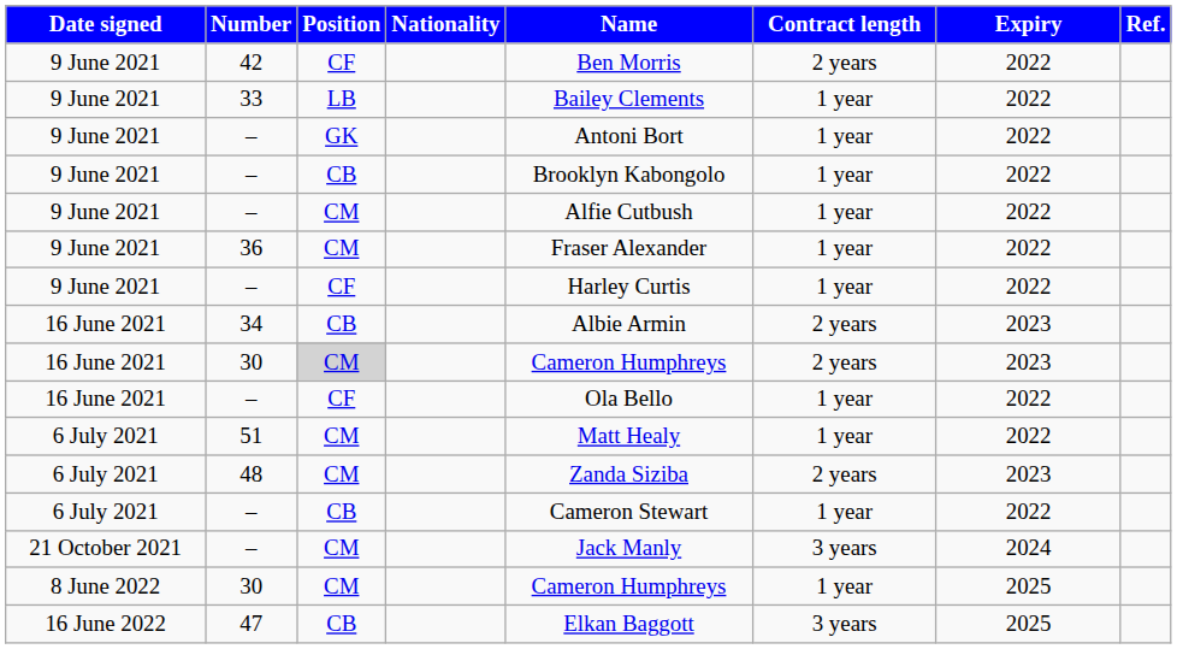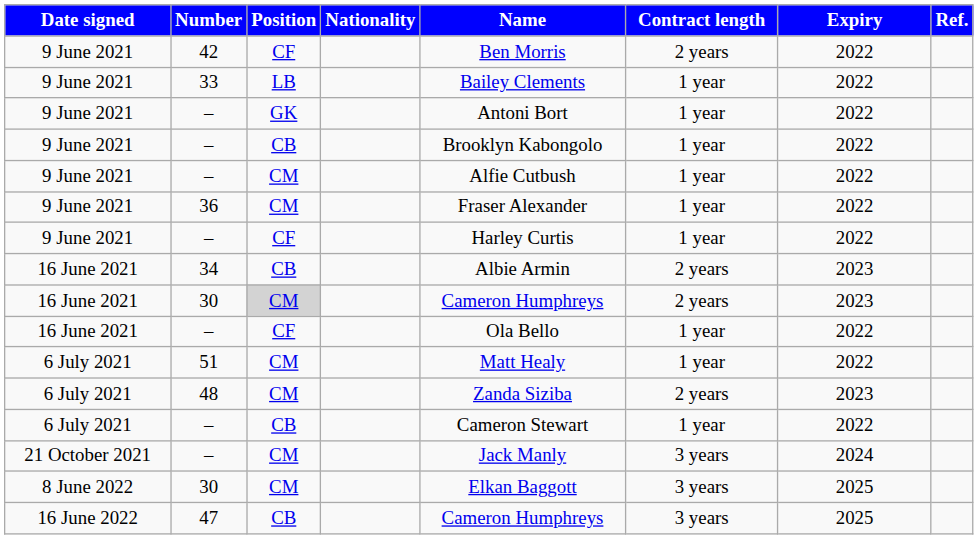 <table class="wikitable"  style="text-align:center; font-size:90%; ">
 <tr>
 <th style="background:blue; color:white; width:120px;">Date signed</th>
 <th style="background:blue; color:white; width:50px;">Number</th>
 <th style="background:blue; color:white; width:50px;">Position</th>
 <th style="background:blue; color:white; width:50px;">Nationality</th>
 <th style="background:blue; color:white; width:150px;">Name</th>
 <th style="background:blue; color:white; width:110px;">Contract length</th>
 <th style="background:blue; color:white; width:110px;">Expiry</th>
 <th style="background:blue; color:white; width:25px;">Ref.</th>
 </tr>
 <tr>
 <td>9 June 2021</td>
 <td>42</td>
 <td><a href='#'>CF</a></td>
 <td></td>
 <td><a href='#'>Ben Morris</a></td>
 <td>2 years</td>
 <td>2022</td>
 <td></td>
 </tr>
 <tr>
 <td>9 June 2021</td>
 <td>33</td>
 <td><a href='#'>LB</a></td>
 <td></td>
 <td><a href='#'>Bailey Clements</a></td>
 <td>1 year</td>
 <td>2022</td>
 <td></td>
 </tr>
 <tr>
 <td>9 June 2021</td>
 <td>–</td>
 <td><a href='#'>GK</a></td>
 <td></td>
 <td>Antoni Bort</td>
 <td>1 year</td>
 <td>2022</td>
 <td></td>
 </tr>
 <tr>
 <td>9 June 2021</td>
 <td>–</td>
 <td><a href='#'>CB</a></td>
 <td></td>
 <td>Brooklyn Kabongolo</td>
 <td>1 year</td>
 <td>2022</td>
 <td></td>
 </tr>
 <tr>
 <td>9 June 2021</td>
 <td>–</td>
 <td><a href='#'>CM</a></td>
 <td></td>
 <td>Alfie Cutbush</td>
 <td>1 year</td>
 <td>2022</td>
 <td></td>
 </tr>
 <tr>
 <td>9 June 2021</td>
 <td>36</td>
 <td><a href='#'>CM</a></td>
 <td></td>
 <td>Fraser Alexander</td>
 <td>1 year</td>
 <td>2022</td>
 <td></td>
 </tr>
 <tr>
 <td>9 June 2021</td>
 <td>–</td>
 <td><a href='#'>CF</a></td>
 <td></td>
 <td>Harley Curtis</td>
 <td>1 year</td>
 <td>2022</td>
 <td></td>
 </tr>
 <tr>
 <td>16 June 2021</td>
 <td>34</td>
 <td><a href='#'>CB</a></td>
 <td></td>
 <td>Albie Armin</td>
 <td>2 years</td>
 <td>2023</td>
 <td></td>
 </tr>
 <tr>
 <td>16 June 2021</td>
 <td>30</td>
 <td style="background: lightgrey;"><a href='#'>CM</a></td>
 <td></td>
 <td><a href='#'>Cameron Humphreys</a></td>
 <td>2 years</td>
 <td>2023</td>
 <td></td>
 </tr>
 <tr>
 <td>16 June 2021</td>
 <td>–</td>
 <td><a href='#'>CF</a></td>
 <td></td>
 <td>Ola Bello</td>
 <td>1 year</td>
 <td>2022</td>
 <td></td>
 </tr>
 <tr>
 <td>6 July 2021</td>
 <td>51</td>
 <td><a href='#'>CM</a></td>
 <td></td>
 <td><a href='#'>Matt Healy</a></td>
 <td>1 year</td>
 <td>2022</td>
 <td></td>
 </tr>
 <tr>
 <td>6 July 2021</td>
 <td>48</td>
 <td><a href='#'>CM</a></td>
 <td></td>
 <td><a href='#'>Zanda Siziba</a></td>
 <td>2 years</td>
 <td>2023</td>
 <td></td>
 </tr>
 <tr>
 <td>6 July 2021</td>
 <td>–</td>
 <td><a href='#'>CB</a></td>
 <td></td>
 <td>Cameron Stewart</td>
 <td>1 year</td>
 <td>2022</td>
 <td></td>
 </tr>
 <tr>
 <td>21 October 2021</td>
 <td>–</td>
 <td><a href='#'>CM</a></td>
 <td></td>
 <td><a href='#'>Jack Manly</a></td>
 <td>3 years</td>
 <td>2024</td>
 <td></td>
 </tr>
 <tr>
 <td>8 June 2022</td>
 <td>30</td>
 <td><a href='#'>CM</a></td>
 <td></td>
-<td><a href='#'>Cameron Humphreys</a></td>
-<td>1 year</td>
+<td><a href='#'>Elkan Baggott</a></td>
+<td>3 years</td>
 <td>2025</td>
 <td></td>
 </tr>
 <tr>
 <td>16 June 2022</td>
 <td>47</td>
 <td><a href='#'>CB</a></td>
 <td></td>
-<td><a href='#'>Elkan Baggott</a></td>
+<td><a href='#'>Cameron Humphreys</a></td>
 <td>3 years</td>
 <td>2025</td>
 <td></td>
 </tr>
 </table>
